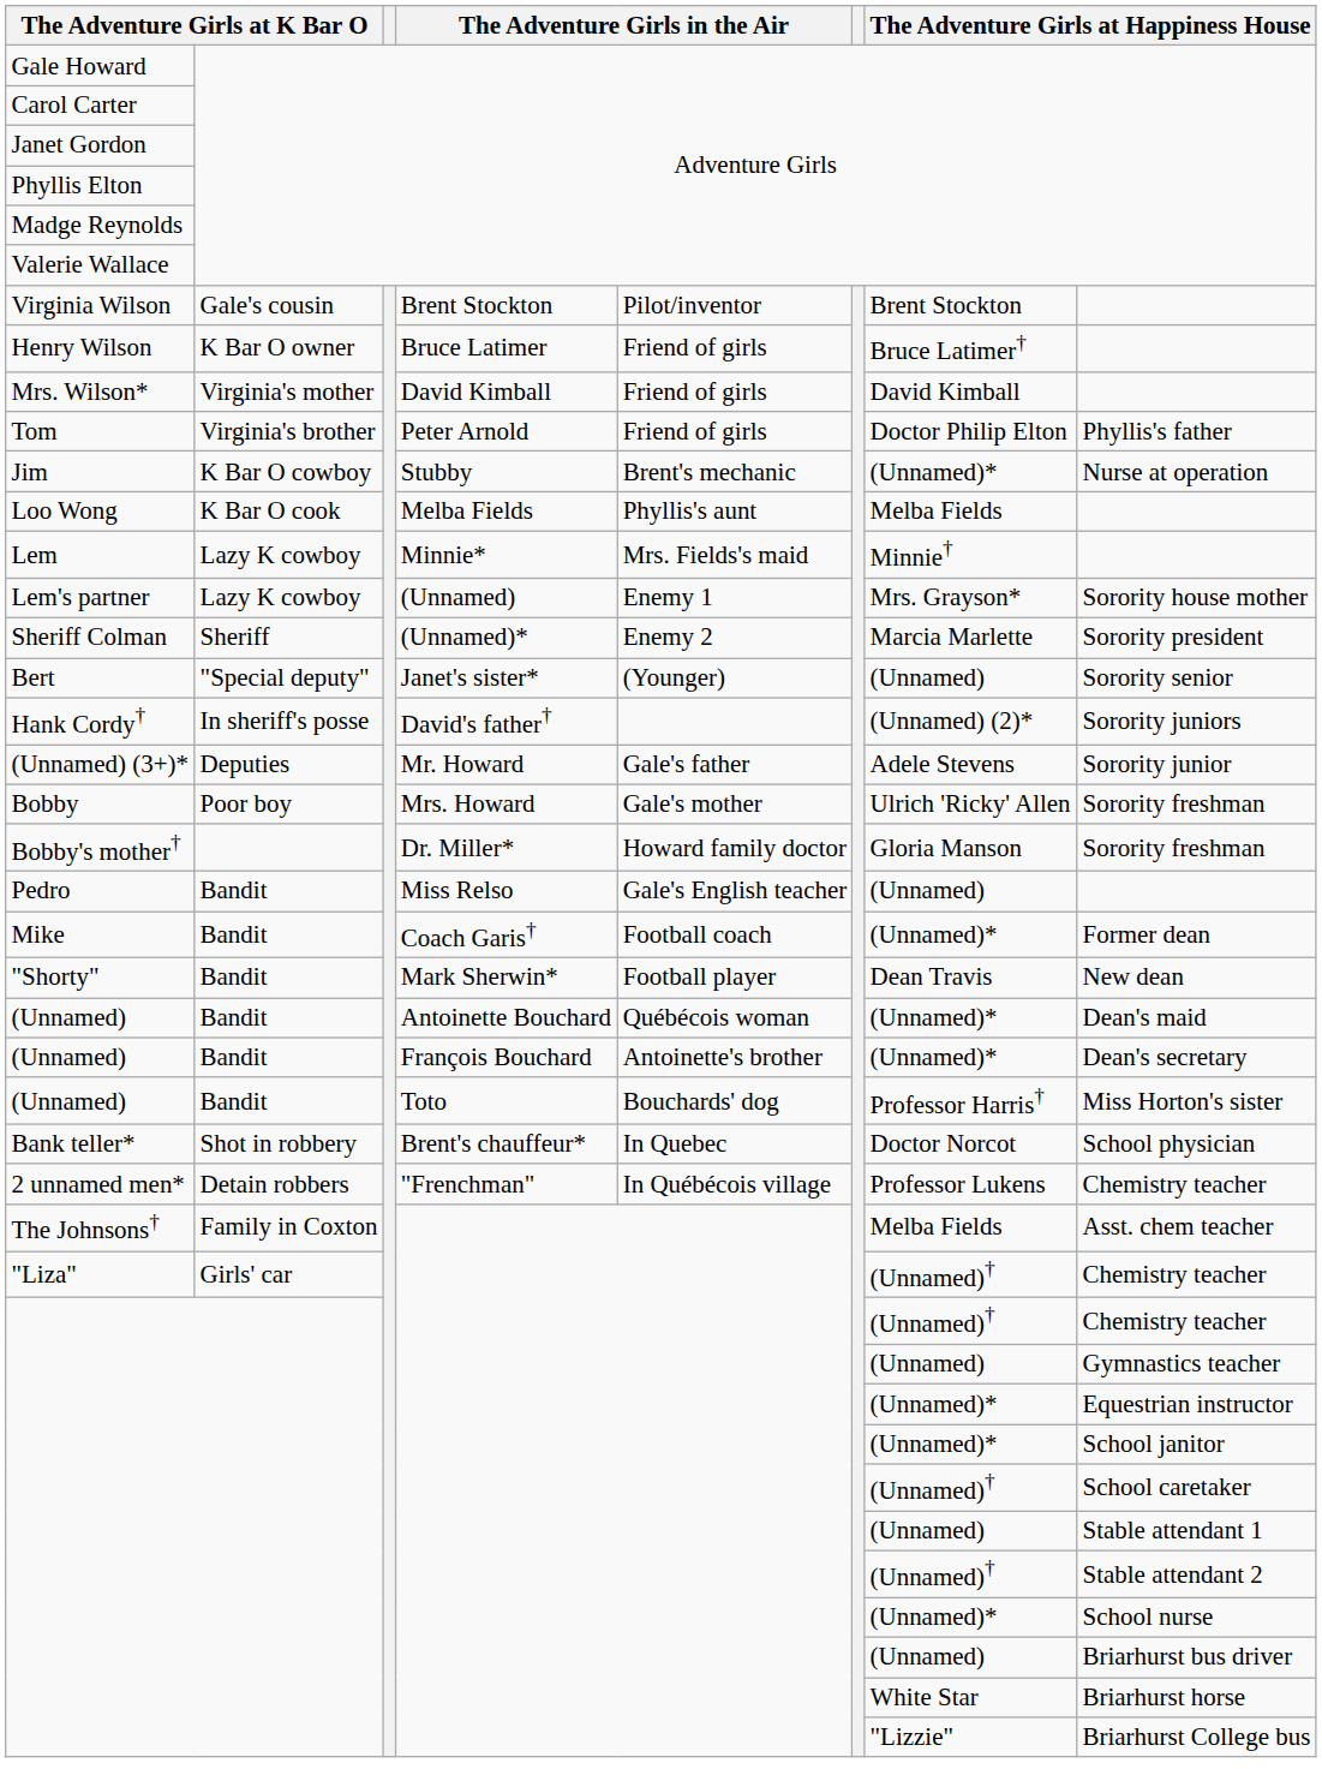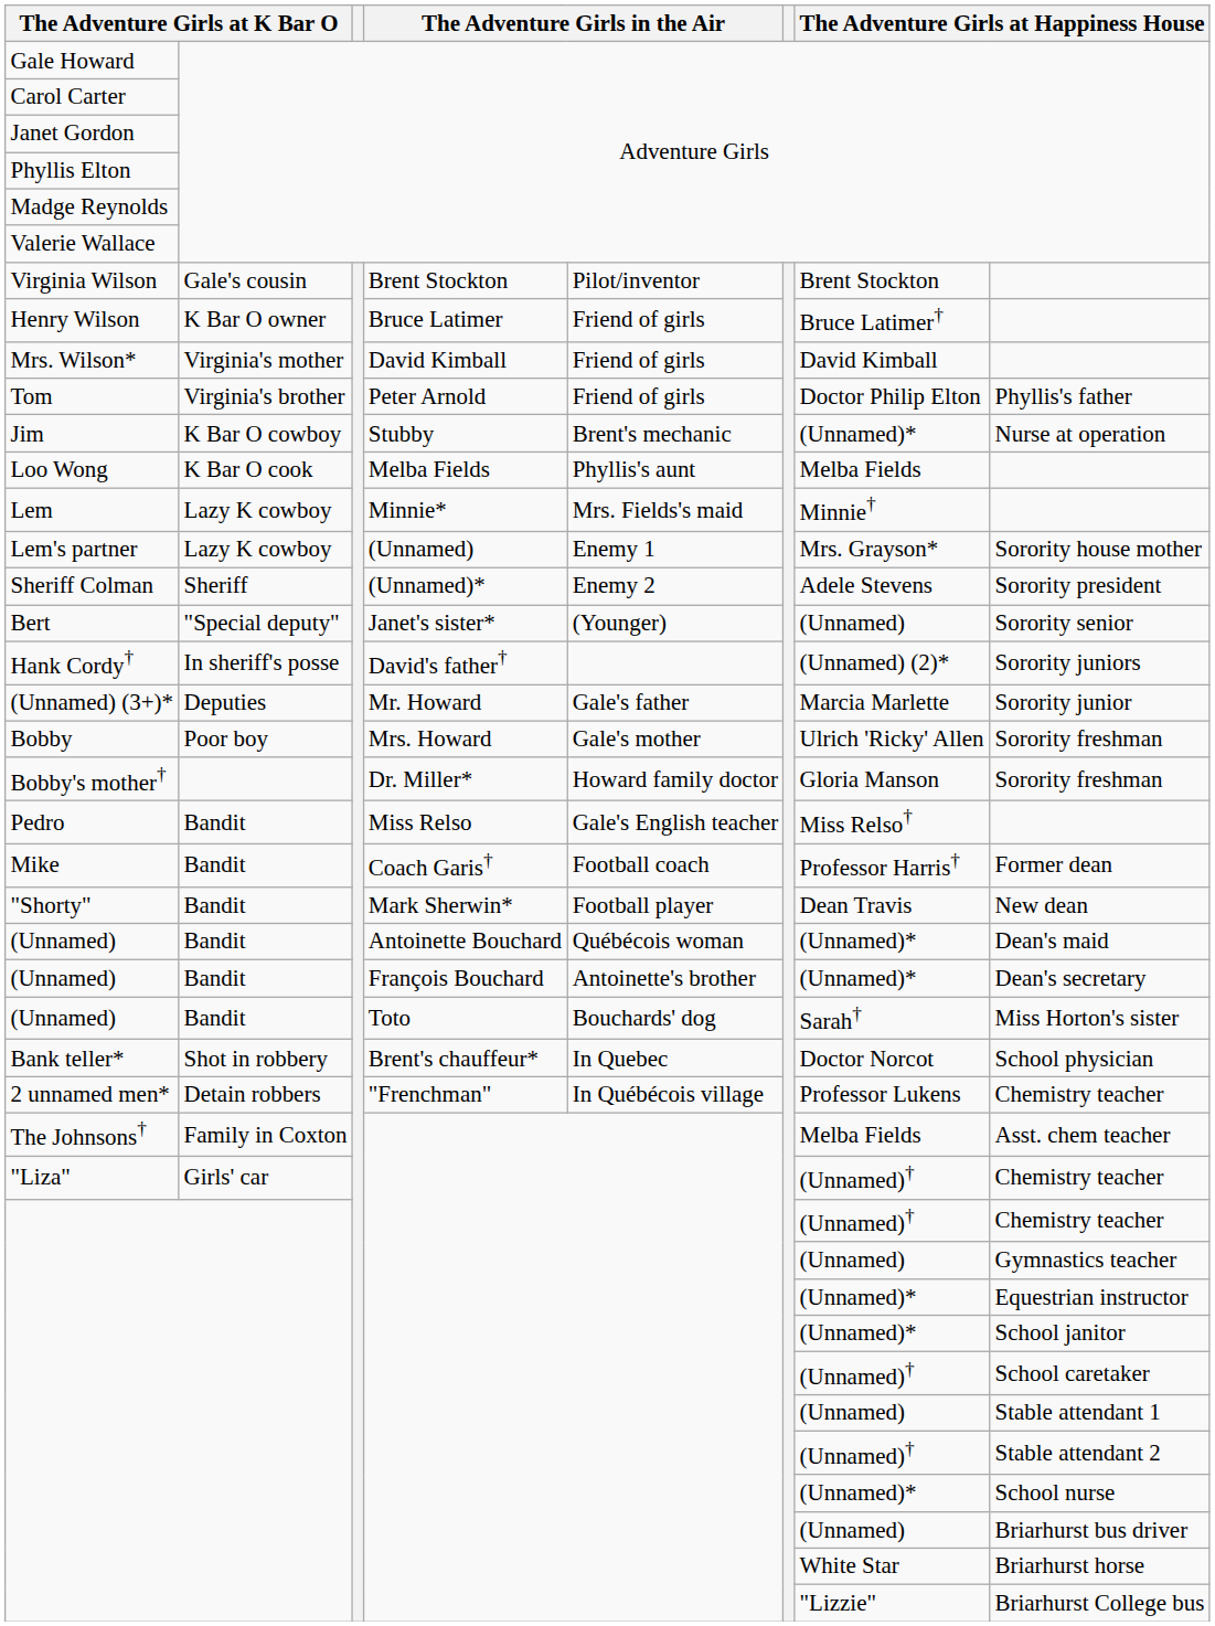 <table class="wikitable">
 <tr>
 <th colspan="2">The Adventure Girls at K Bar O</th>
 <th></th>
 <th colspan="2">The Adventure Girls in the Air</th>
 <th></th>
 <th colspan="2">The Adventure Girls at Happiness House</th>
 </tr>
 <tr>
 <td>Gale Howard</td>
 <td style="text-align: center;" rowspan="6" colspan="7">Adventure Girls</td>
 </tr>
 <tr>
 <td>Carol Carter</td>
 </tr>
 <tr>
 <td>Janet Gordon</td>
 </tr>
 <tr>
 <td>Phyllis Elton</td>
 </tr>
 <tr>
 <td>Madge Reynolds</td>
 </tr>
 <tr>
 <td>Valerie Wallace</td>
 </tr>
 <tr>
 <td>Virginia Wilson</td>
 <td>Gale's cousin</td>
 <th rowspan="35"></th>
 <td>Brent Stockton</td>
 <td>Pilot/inventor</td>
 <th rowspan="35"></th>
 <td>Brent Stockton</td>
 <td></td>
 </tr>
 <tr>
 <td>Henry Wilson</td>
 <td>K Bar O owner</td>
 <td>Bruce Latimer</td>
 <td>Friend of girls</td>
 <td>Bruce Latimer<sup>†</sup></td>
 <td></td>
 </tr>
 <tr>
 <td>Mrs. Wilson*</td>
 <td>Virginia's mother</td>
 <td>David Kimball</td>
 <td>Friend of girls</td>
 <td>David Kimball</td>
 <td></td>
 </tr>
 <tr>
 <td>Tom</td>
 <td>Virginia's brother</td>
 <td>Peter Arnold</td>
 <td>Friend of girls</td>
 <td>Doctor Philip Elton</td>
 <td>Phyllis's father</td>
 </tr>
 <tr>
 <td>Jim</td>
 <td>K Bar O cowboy</td>
 <td>Stubby</td>
 <td>Brent's mechanic</td>
 <td>(Unnamed)*</td>
 <td>Nurse at operation</td>
 </tr>
 <tr>
 <td>Loo Wong</td>
 <td>K Bar O cook</td>
 <td>Melba Fields</td>
 <td>Phyllis's aunt</td>
 <td>Melba Fields</td>
 <td></td>
 </tr>
 <tr>
 <td>Lem</td>
 <td>Lazy K cowboy</td>
 <td>Minnie*</td>
 <td>Mrs. Fields's maid</td>
 <td>Minnie<sup>†</sup></td>
 <td></td>
 </tr>
 <tr>
 <td>Lem's partner</td>
 <td>Lazy K cowboy</td>
 <td>(Unnamed)</td>
 <td>Enemy 1</td>
 <td>Mrs. Grayson*</td>
 <td>Sorority house mother</td>
 </tr>
 <tr>
 <td>Sheriff Colman</td>
 <td>Sheriff</td>
 <td>(Unnamed)*</td>
 <td>Enemy 2</td>
-<td>Marcia Marlette</td>
+<td>Adele Stevens</td>
 <td>Sorority president</td>
 </tr>
 <tr>
 <td>Bert</td>
 <td>"Special deputy"</td>
 <td>Janet's sister*</td>
 <td>(Younger)</td>
 <td>(Unnamed)</td>
 <td>Sorority senior</td>
 </tr>
 <tr>
 <td>Hank Cordy<sup>†</sup></td>
 <td>In sheriff's posse</td>
 <td>David's father<sup>†</sup></td>
 <td></td>
 <td>(Unnamed) (2)*</td>
 <td>Sorority juniors</td>
 </tr>
 <tr>
 <td>(Unnamed) (3+)*</td>
 <td>Deputies</td>
 <td>Mr. Howard</td>
 <td>Gale's father</td>
-<td>Adele Stevens</td>
+<td>Marcia Marlette</td>
 <td>Sorority junior</td>
 </tr>
 <tr>
 <td>Bobby</td>
 <td>Poor boy</td>
 <td>Mrs. Howard</td>
 <td>Gale's mother</td>
 <td>Ulrich 'Ricky' Allen</td>
 <td>Sorority freshman</td>
 </tr>
 <tr>
 <td>Bobby's mother<sup>†</sup></td>
 <td></td>
 <td>Dr. Miller*</td>
 <td>Howard family doctor</td>
 <td>Gloria Manson</td>
 <td>Sorority freshman</td>
 </tr>
 <tr>
 <td>Pedro</td>
 <td>Bandit</td>
 <td>Miss Relso</td>
 <td>Gale's English teacher</td>
-<td>(Unnamed)</td>
+<td>Miss Relso<sup>†</sup></td>
 <td></td>
 </tr>
 <tr>
 <td>Mike</td>
 <td>Bandit</td>
 <td>Coach Garis<sup>†</sup></td>
 <td>Football coach</td>
-<td>(Unnamed)*</td>
+<td>Professor Harris<sup>†</sup></td>
 <td>Former dean</td>
 </tr>
 <tr>
 <td>"Shorty"</td>
 <td>Bandit</td>
 <td>Mark Sherwin*</td>
 <td>Football player</td>
 <td>Dean Travis</td>
 <td>New dean</td>
 </tr>
 <tr>
 <td>(Unnamed)</td>
 <td>Bandit</td>
 <td>Antoinette Bouchard</td>
 <td>Québécois woman</td>
 <td>(Unnamed)*</td>
 <td>Dean's maid</td>
 </tr>
 <tr>
 <td>(Unnamed)</td>
 <td>Bandit</td>
 <td>François Bouchard</td>
 <td>Antoinette's brother</td>
 <td>(Unnamed)*</td>
 <td>Dean's secretary</td>
 </tr>
 <tr>
 <td>(Unnamed)</td>
 <td>Bandit</td>
 <td>Toto</td>
 <td>Bouchards' dog</td>
-<td>Professor Harris<sup>†</sup></td>
+<td>Sarah<sup>†</sup></td>
 <td>Miss Horton's sister</td>
 </tr>
 <tr>
 <td>Bank teller*</td>
 <td>Shot in robbery</td>
 <td>Brent's chauffeur*</td>
 <td>In Quebec</td>
 <td>Doctor Norcot</td>
 <td>School physician</td>
 </tr>
 <tr>
 <td>2 unnamed men*</td>
 <td>Detain robbers</td>
 <td>"Frenchman"</td>
 <td>In Québécois village</td>
 <td>Professor Lukens</td>
 <td>Chemistry teacher</td>
 </tr>
 <tr>
 <td>The Johnsons<sup>†</sup></td>
 <td>Family in Coxton</td>
 <td rowspan="13" colspan="2"></td>
 <td>Melba Fields</td>
 <td>Asst. chem teacher</td>
 </tr>
 <tr>
 <td>"Liza"</td>
 <td>Girls' car</td>
 <td>(Unnamed)<sup>†</sup></td>
 <td>Chemistry teacher</td>
 </tr>
 <tr>
 <td rowspan="11" colspan="2"></td>
 <td>(Unnamed)<sup>†</sup></td>
 <td>Chemistry teacher</td>
 </tr>
 <tr>
 <td>(Unnamed)</td>
 <td>Gymnastics teacher</td>
 </tr>
 <tr>
 <td>(Unnamed)*</td>
 <td>Equestrian instructor</td>
 </tr>
 <tr>
 <td>(Unnamed)*</td>
 <td>School janitor</td>
 </tr>
 <tr>
 <td>(Unnamed)<sup>†</sup></td>
 <td>School caretaker</td>
 </tr>
 <tr>
 <td>(Unnamed)</td>
 <td>Stable attendant 1</td>
 </tr>
 <tr>
 <td>(Unnamed)<sup>†</sup></td>
 <td>Stable attendant 2</td>
 </tr>
 <tr>
 <td>(Unnamed)*</td>
 <td>School nurse</td>
 </tr>
 <tr>
 <td>(Unnamed)</td>
 <td>Briarhurst bus driver</td>
 </tr>
 <tr>
 <td>White Star</td>
 <td>Briarhurst horse</td>
 </tr>
 <tr>
 <td>"Lizzie"</td>
 <td>Briarhurst College bus</td>
 </tr>
 </table>
